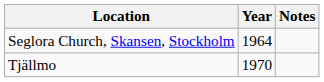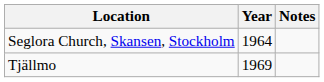 <table class="wikitable">
 <tr>
 <th>Location</th>
 <th>Year</th>
 <th>Notes</th>
 </tr>
 <tr>
 <td>Seglora Church,  <a href='#'>Skansen</a>, <a href='#'>Stockholm</a></td>
 <td>1964</td>
 <td></td>
 </tr>
 <tr>
 <td>Tjällmo</td>
-<td>1970</td>
+<td>1969</td>
 <td></td>
 </tr>
 </table>
